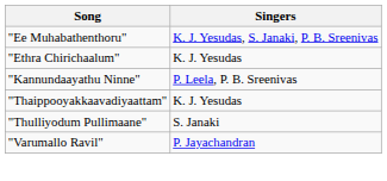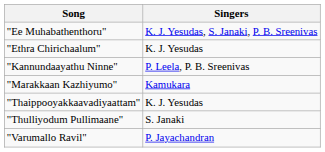 <table class="wikitable" style="font-size:95%;">
 <tr>
 <th>Song</th>
 <th>Singers</th>
 </tr>
 <tr>
 <td>"Ee Muhabathenthoru"</td>
 <td><a href='#'>K. J. Yesudas</a>, <a href='#'>S. Janaki</a>, <a href='#'>P. B. Sreenivas</a></td>
 </tr>
 <tr>
 <td>"Ethra Chirichaalum"</td>
 <td>K. J. Yesudas</td>
 </tr>
 <tr>
 <td>"Kannundaayathu Ninne"</td>
 <td><a href='#'>P. Leela</a>, P. B. Sreenivas</td>
 </tr>
 <tr>
+<td>"Marakkaan Kazhiyumo"</td>
+<td><a href='#'>Kamukara</a></td>
+</tr>
+<tr>
 <td>"Thaippooyakkaavadiyaattam"</td>
 <td>K. J. Yesudas</td>
 </tr>
 <tr>
 <td>"Thulliyodum Pullimaane"</td>
 <td>S. Janaki</td>
 </tr>
 <tr>
 <td>"Varumallo Ravil"</td>
 <td><a href='#'>P. Jayachandran</a></td>
 </tr>
 </table>
